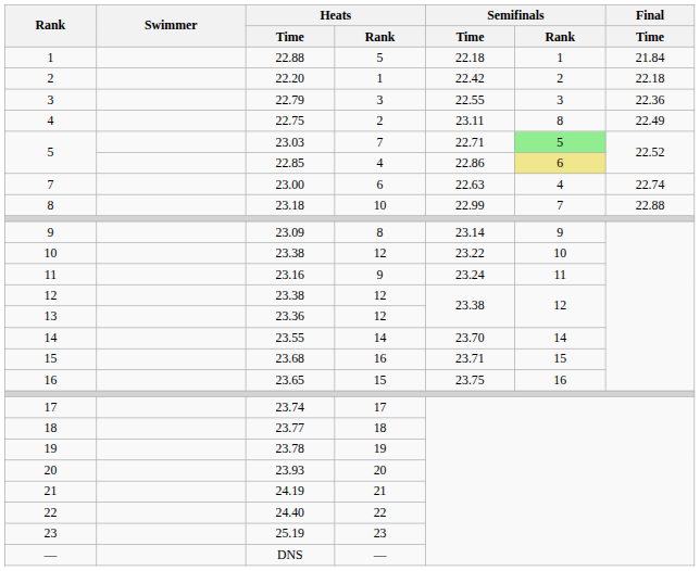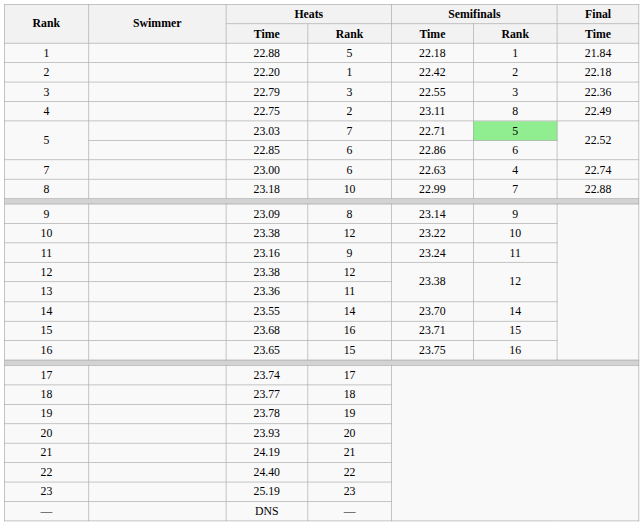 <table class="wikitable" style=" text-align:center; font-size:110%;" width="75%">
 <tr>
 <th rowspan="2">Rank</th>
 <th rowspan="2">Swimmer</th>
 <th colspan="2">Heats</th>
 <th colspan="2">Semifinals</th>
 <th>Final</th>
 </tr>
 <tr>
 <th>Time</th>
 <th>Rank</th>
 <th>Time</th>
 <th>Rank</th>
 <th>Time</th>
 </tr>
 <tr>
 <td>1</td>
 <td align=left></td>
 <td>22.88</td>
 <td>5</td>
 <td>22.18</td>
 <td>1</td>
 <td>21.84 </td>
 </tr>
 <tr>
 <td>2</td>
 <td align=left></td>
 <td>22.20</td>
 <td>1</td>
 <td>22.42</td>
 <td>2</td>
 <td>22.18</td>
 </tr>
 <tr>
 <td>3</td>
 <td align=left></td>
 <td>22.79</td>
 <td>3</td>
 <td>22.55</td>
 <td>3</td>
 <td>22.36</td>
 </tr>
 <tr>
 <td>4</td>
 <td align=left></td>
 <td>22.75</td>
 <td>2</td>
 <td>23.11</td>
 <td>8</td>
 <td>22.49</td>
 </tr>
 <tr>
 <td rowspan=2>5</td>
 <td align=left></td>
 <td>23.03</td>
 <td>7</td>
 <td>22.71</td>
 <td style="background: lightgreen;">5</td>
 <td rowspan=2>22.52</td>
 </tr>
 <tr>
 <td align=left></td>
 <td>22.85</td>
-<td>4</td>
+<td>6</td>
 <td>22.86</td>
-<td style="background: khaki;">6</td>
+<td>6</td>
 </tr>
 <tr>
 <td>7</td>
 <td align=left></td>
 <td>23.00</td>
 <td>6</td>
 <td>22.63</td>
 <td>4</td>
 <td>22.74</td>
 </tr>
 <tr>
 <td>8</td>
 <td align=left></td>
 <td>23.18</td>
 <td>10</td>
 <td>22.99</td>
 <td>7</td>
 <td>22.88</td>
 </tr>
 <tr>
 <td colspan=7 bgcolor=lightgray></td>
 </tr>
 <tr>
 <td>9</td>
 <td align="left"></td>
 <td>23.09</td>
 <td>8</td>
 <td>23.14</td>
 <td>9</td>
 </tr>
 <tr>
 <td>10</td>
 <td align="left"></td>
 <td>23.38</td>
 <td>12</td>
 <td>23.22</td>
 <td>10</td>
 </tr>
 <tr>
 <td>11</td>
 <td align="left"></td>
 <td>23.16</td>
 <td>9</td>
 <td>23.24</td>
 <td>11</td>
 </tr>
 <tr>
 <td>12</td>
 <td align="left"></td>
 <td>23.38</td>
 <td>12</td>
 <td rowspan=2>23.38</td>
 <td rowspan=2>12</td>
 </tr>
 <tr>
 <td>13</td>
 <td align="left"></td>
 <td>23.36</td>
-<td>12</td>
+<td>11</td>
 </tr>
 <tr>
 <td>14</td>
 <td align="left"></td>
 <td>23.55</td>
 <td>14</td>
 <td>23.70</td>
 <td>14</td>
 </tr>
 <tr>
 <td>15</td>
 <td align="left"></td>
 <td>23.68</td>
 <td>16</td>
 <td>23.71</td>
 <td>15</td>
 </tr>
 <tr>
 <td>16</td>
 <td align="left"></td>
 <td>23.65</td>
 <td>15</td>
 <td>23.75</td>
 <td>16</td>
 </tr>
 <tr>
 <td colspan=7 bgcolor=lightgray></td>
 </tr>
 <tr>
 <td>17</td>
 <td align="left"></td>
 <td>23.74</td>
 <td>17</td>
 </tr>
 <tr>
 <td>18</td>
 <td align="left"></td>
 <td>23.77</td>
 <td>18</td>
 </tr>
 <tr>
 <td>19</td>
 <td align="left"></td>
 <td>23.78</td>
 <td>19</td>
 </tr>
 <tr>
 <td>20</td>
 <td align="left"></td>
 <td>23.93</td>
 <td>20</td>
 </tr>
 <tr>
 <td>21</td>
 <td align="left"></td>
 <td>24.19</td>
 <td>21</td>
 </tr>
 <tr>
 <td>22</td>
 <td align="left"></td>
 <td>24.40</td>
 <td>22</td>
 </tr>
 <tr>
 <td>23</td>
 <td align="left"></td>
 <td>25.19</td>
 <td>23</td>
 </tr>
 <tr>
 <td>—</td>
 <td align="left"></td>
 <td>DNS</td>
 <td>—</td>
 </tr>
 </table>
